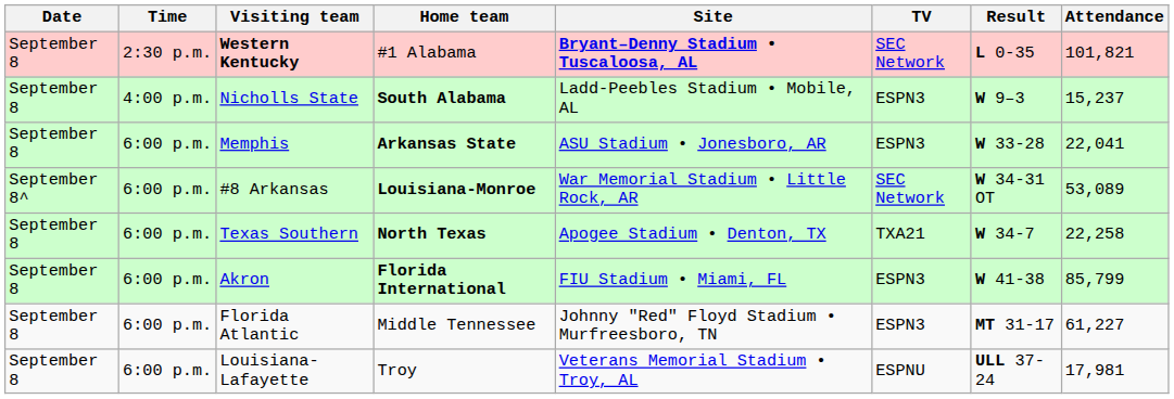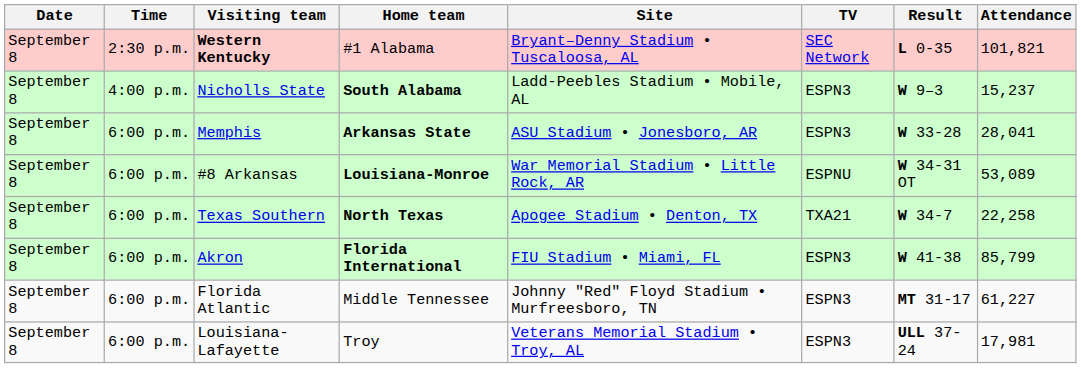 <table class="wikitable" style="font-size:95%;">
 <tr>
 <th>Date</th>
 <th>Time</th>
 <th>Visiting team</th>
 <th>Home team</th>
 <th>Site</th>
 <th>TV</th>
 <th>Result</th>
 <th>Attendance</th>
 </tr>
 <tr style="background:#fcc;">
 <td>September 8</td>
 <td>2:30 p.m.</td>
 <td><strong>Western Kentucky</strong></td>
 <td>#1 Alabama</td>
-<td><strong><a href='#'>Bryant–Denny Stadium</a> • <a href='#'>Tuscaloosa, AL</a></strong></td>
+<td><a href='#'>Bryant–Denny Stadium</a> • <a href='#'>Tuscaloosa, AL</a></td>
 <td><a href='#'>SEC Network</a></td>
 <td><strong>L</strong> 0-35</td>
 <td>101,821</td>
 </tr>
 <tr style="background:#cfc;">
 <td>September 8</td>
 <td>4:00 p.m.</td>
 <td><a href='#'>Nicholls State</a></td>
 <td><strong>South Alabama</strong></td>
 <td>Ladd-Peebles Stadium • Mobile, AL</td>
 <td>ESPN3</td>
 <td><strong>W</strong> 9–3</td>
 <td>15,237</td>
 </tr>
 <tr style="background:#cfc;">
 <td>September 8</td>
 <td>6:00 p.m.</td>
 <td><a href='#'>Memphis</a></td>
 <td><strong>Arkansas State</strong></td>
 <td><a href='#'>ASU Stadium</a> • <a href='#'>Jonesboro, AR</a></td>
 <td>ESPN3</td>
 <td><strong>W</strong> 33-28</td>
-<td>22,041</td>
+<td>28,041</td>
 </tr>
 <tr style="background:#cfc;">
-<td>September 8^</td>
+<td>September 8</td>
 <td>6:00 p.m.</td>
 <td>#8 Arkansas</td>
 <td><strong>Louisiana-Monroe</strong></td>
 <td><a href='#'>War Memorial Stadium</a> • <a href='#'>Little Rock, AR</a></td>
-<td><a href='#'>SEC Network</a></td>
+<td>ESPNU</td>
 <td><strong>W</strong> 34-31 OT</td>
 <td>53,089</td>
 </tr>
 <tr style="background:#cfc;">
 <td>September 8</td>
 <td>6:00 p.m.</td>
 <td><a href='#'>Texas Southern</a></td>
 <td><strong>North Texas</strong></td>
 <td><a href='#'>Apogee Stadium</a> • <a href='#'>Denton, TX</a></td>
 <td>TXA21</td>
 <td><strong>W</strong> 34-7</td>
 <td>22,258</td>
 </tr>
 <tr style="background:#cfc;">
 <td>September 8</td>
 <td>6:00 p.m.</td>
 <td><a href='#'>Akron</a></td>
 <td><strong>Florida International</strong></td>
 <td><a href='#'>FIU Stadium</a> • <a href='#'>Miami, FL</a></td>
 <td>ESPN3</td>
 <td><strong>W</strong> 41-38</td>
 <td>85,799</td>
 </tr>
 <tr style=>
 <td>September 8</td>
 <td>6:00 p.m.</td>
 <td>Florida Atlantic</td>
 <td>Middle Tennessee</td>
 <td>Johnny "Red" Floyd Stadium • Murfreesboro, TN</td>
 <td>ESPN3</td>
 <td><strong>MT</strong> 31-17</td>
 <td>61,227</td>
 </tr>
 <tr style=>
 <td>September 8</td>
 <td>6:00 p.m.</td>
 <td>Louisiana-Lafayette</td>
 <td>Troy</td>
 <td><a href='#'>Veterans Memorial Stadium</a> • <a href='#'>Troy, AL</a></td>
-<td>ESPNU</td>
+<td>ESPN3</td>
 <td><strong>ULL</strong> 37-24</td>
 <td>17,981</td>
 </tr>
 </table>
